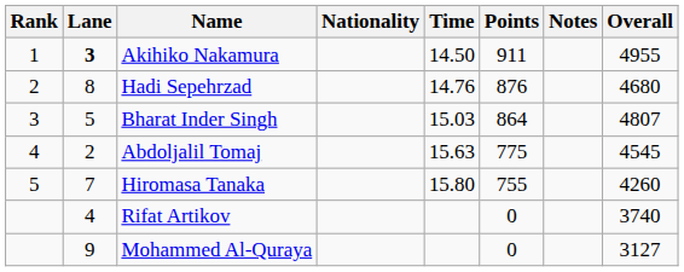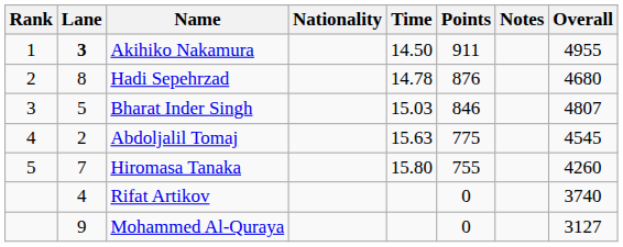 <table class="wikitable sortable" style="text-align:center">
 <tr>
 <th>Rank</th>
 <th>Lane</th>
 <th>Name</th>
 <th>Nationality</th>
 <th>Time</th>
 <th>Points</th>
 <th>Notes</th>
 <th>Overall</th>
 </tr>
 <tr>
 <td>1</td>
 <td><strong>3</strong></td>
 <td align="left"><a href='#'>Akihiko Nakamura</a></td>
 <td align=left></td>
 <td>14.50</td>
 <td>911</td>
 <td></td>
 <td>4955</td>
 </tr>
 <tr>
 <td>2</td>
 <td>8</td>
 <td align="left"><a href='#'>Hadi Sepehrzad</a></td>
 <td align=left></td>
-<td>14.76</td>
+<td>14.78</td>
 <td>876</td>
 <td></td>
 <td>4680</td>
 </tr>
 <tr>
 <td>3</td>
 <td>5</td>
 <td align="left"><a href='#'>Bharat Inder Singh</a></td>
 <td align=left></td>
 <td>15.03</td>
-<td>864</td>
+<td>846</td>
 <td></td>
 <td>4807</td>
 </tr>
 <tr>
 <td>4</td>
 <td>2</td>
 <td align="left"><a href='#'>Abdoljalil Tomaj</a></td>
 <td align=left></td>
 <td>15.63</td>
 <td>775</td>
 <td></td>
 <td>4545</td>
 </tr>
 <tr>
 <td>5</td>
 <td>7</td>
 <td align="left"><a href='#'>Hiromasa Tanaka</a></td>
 <td align=left></td>
 <td>15.80</td>
 <td>755</td>
 <td></td>
 <td>4260</td>
 </tr>
 <tr>
 <td></td>
 <td>4</td>
 <td align="left"><a href='#'>Rifat Artikov</a></td>
 <td align=left></td>
 <td></td>
 <td>0</td>
 <td></td>
 <td>3740</td>
 </tr>
 <tr>
 <td></td>
 <td>9</td>
 <td align="left"><a href='#'>Mohammed Al-Quraya</a></td>
 <td align=left></td>
 <td></td>
 <td>0</td>
 <td></td>
 <td>3127</td>
 </tr>
 </table>
